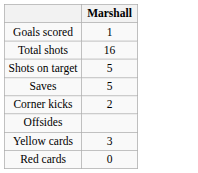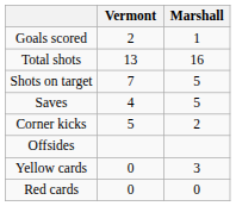 <table class="wikitable plainrowheaders" style="text-align: center">
 <tr>
 <th scope="col" style="width:100px"></th>
+<th scope="col" style="width:70px">Vermont</th>
 <th scope="col" style="width:70px">Marshall</th>
 </tr>
 <tr>
 <td scope=row>Goals scored</td>
+<td>2</td>
 <td>1</td>
 </tr>
 <tr>
 <td scope=row>Total shots</td>
+<td>13</td>
 <td>16</td>
 </tr>
 <tr>
 <td scope=row>Shots on target</td>
+<td>7</td>
 <td>5</td>
 </tr>
 <tr>
 <td scope=row>Saves</td>
+<td>4</td>
 <td>5</td>
 </tr>
 <tr>
 <td scope=row>Corner kicks</td>
+<td>5</td>
 <td>2</td>
 </tr>
 <tr>
 <td scope=row>Offsides</td>
 <td></td>
+<td></td>
 </tr>
 <tr>
 <td scope=row>Yellow cards</td>
+<td>0</td>
 <td>3</td>
 </tr>
 <tr>
 <td scope=row>Red cards</td>
 <td>0</td>
+<td>0</td>
 </tr>
 </table>
